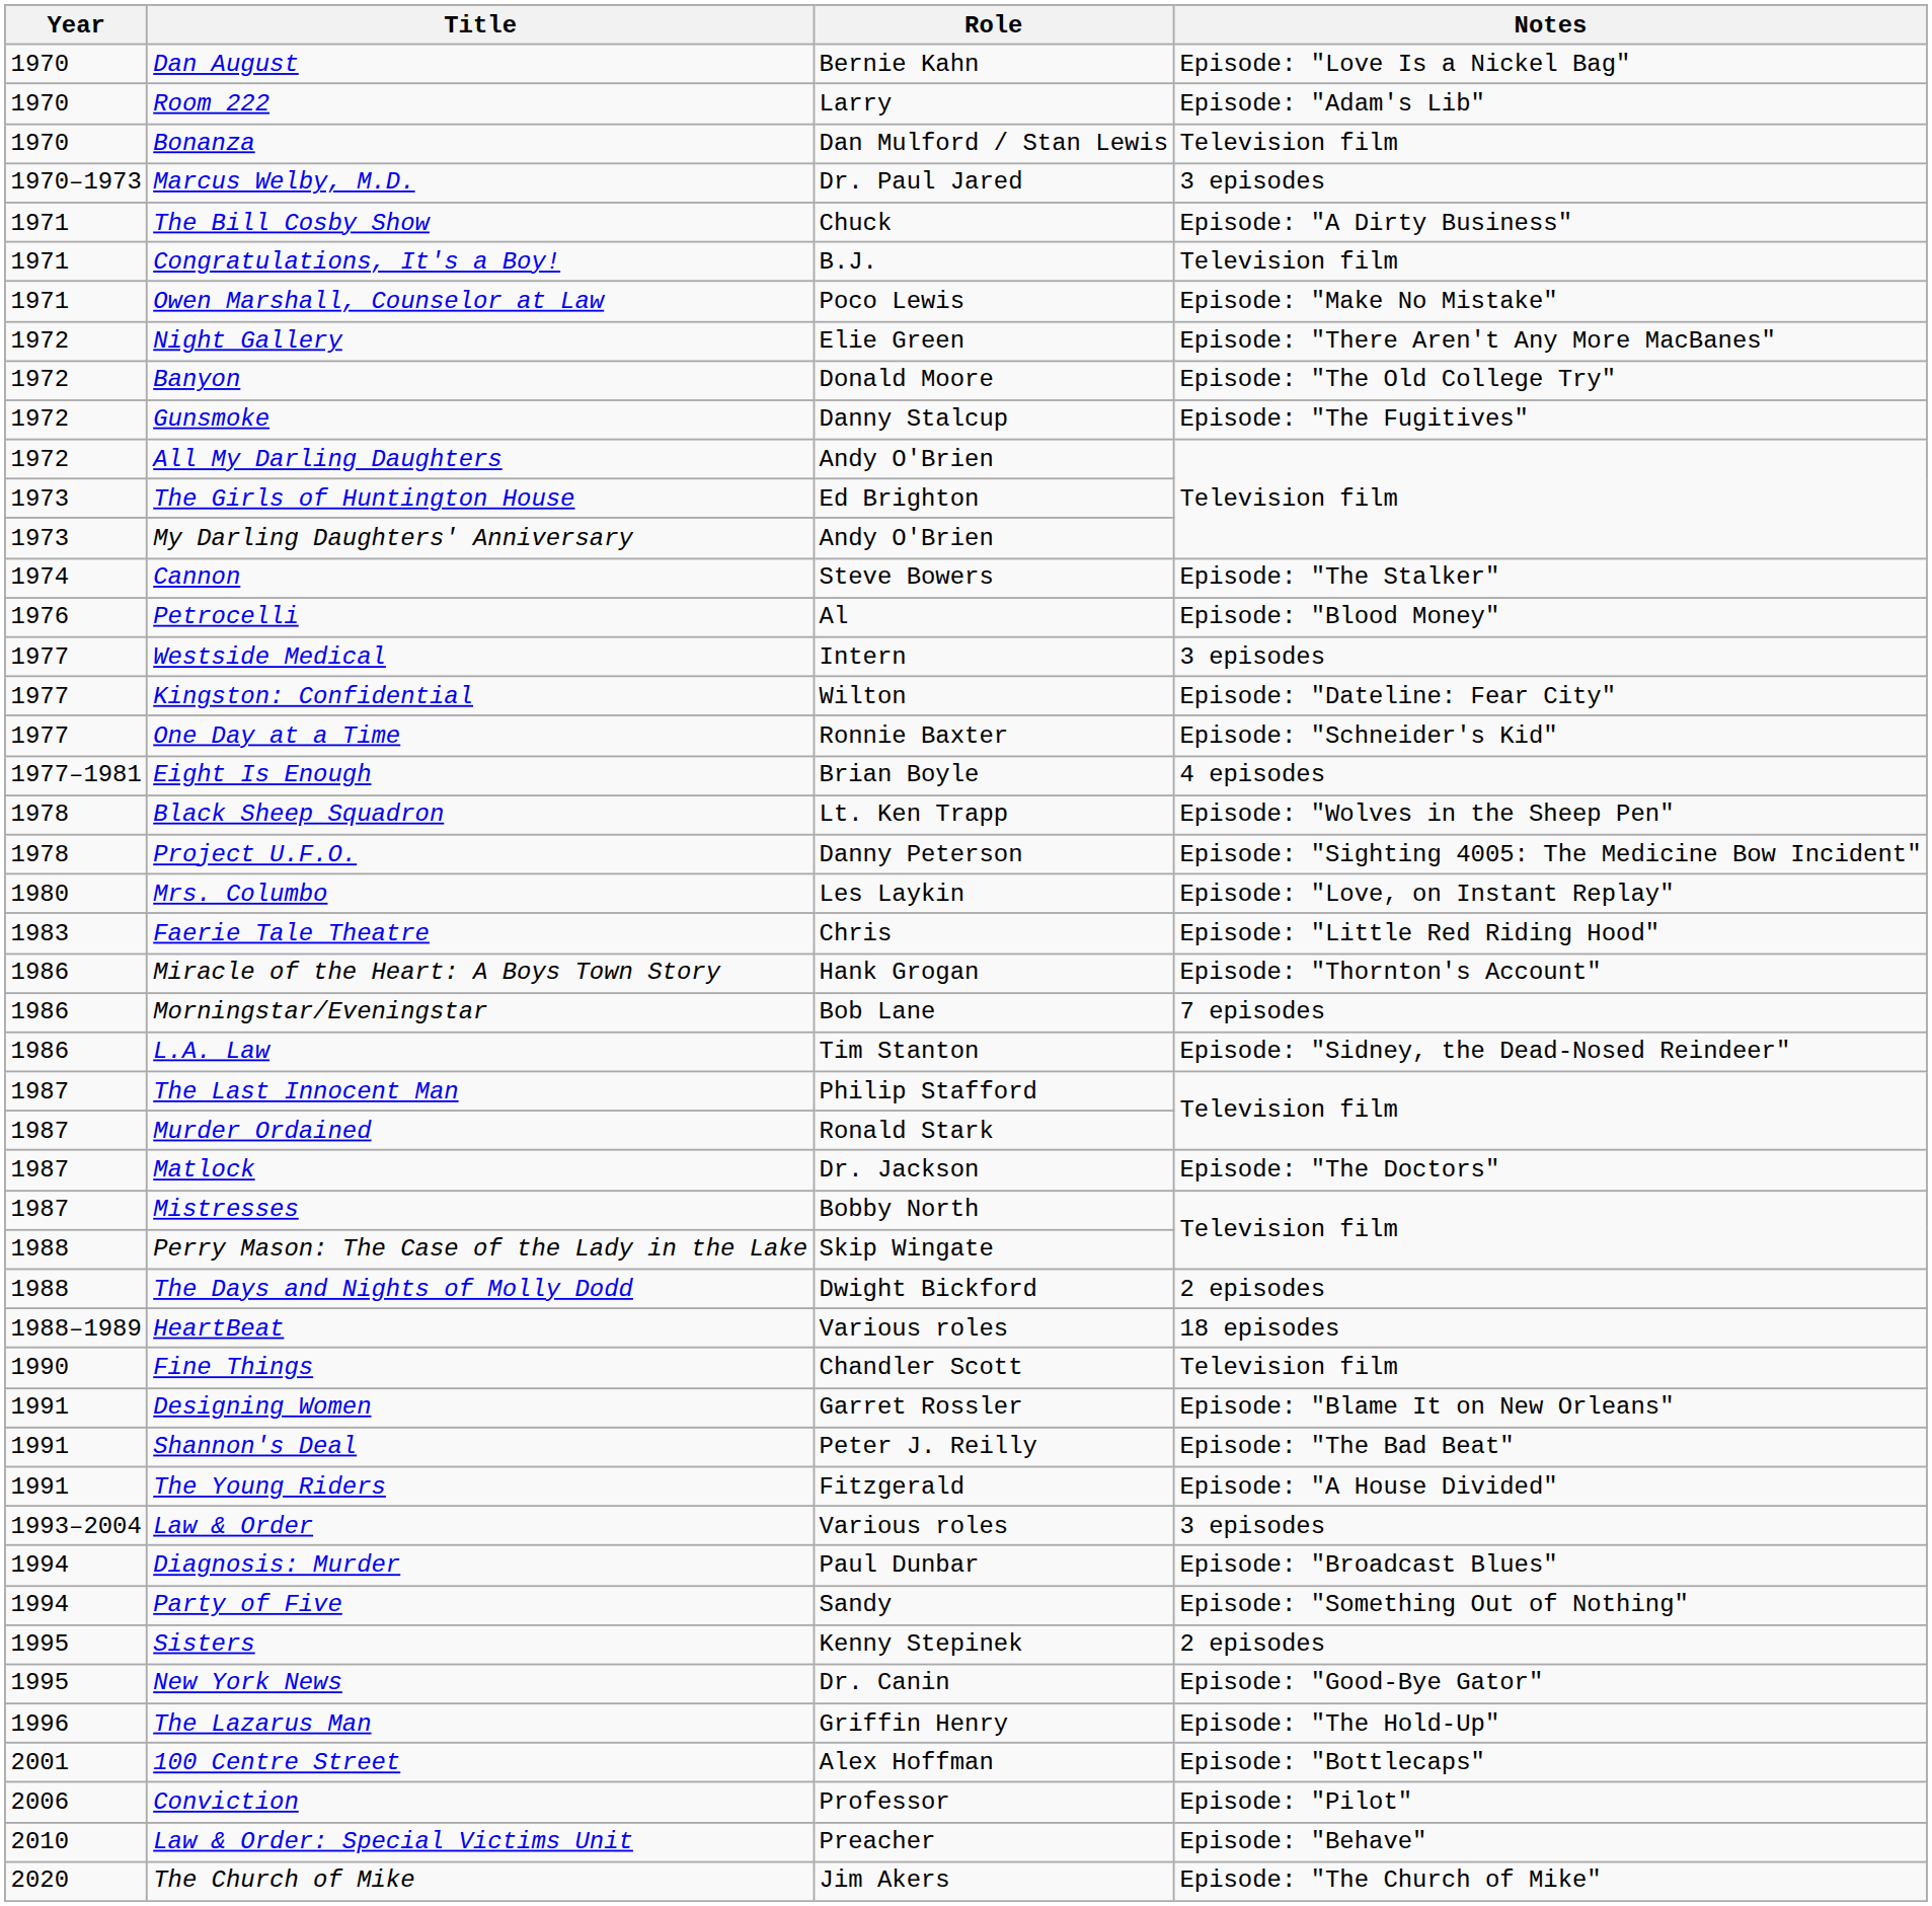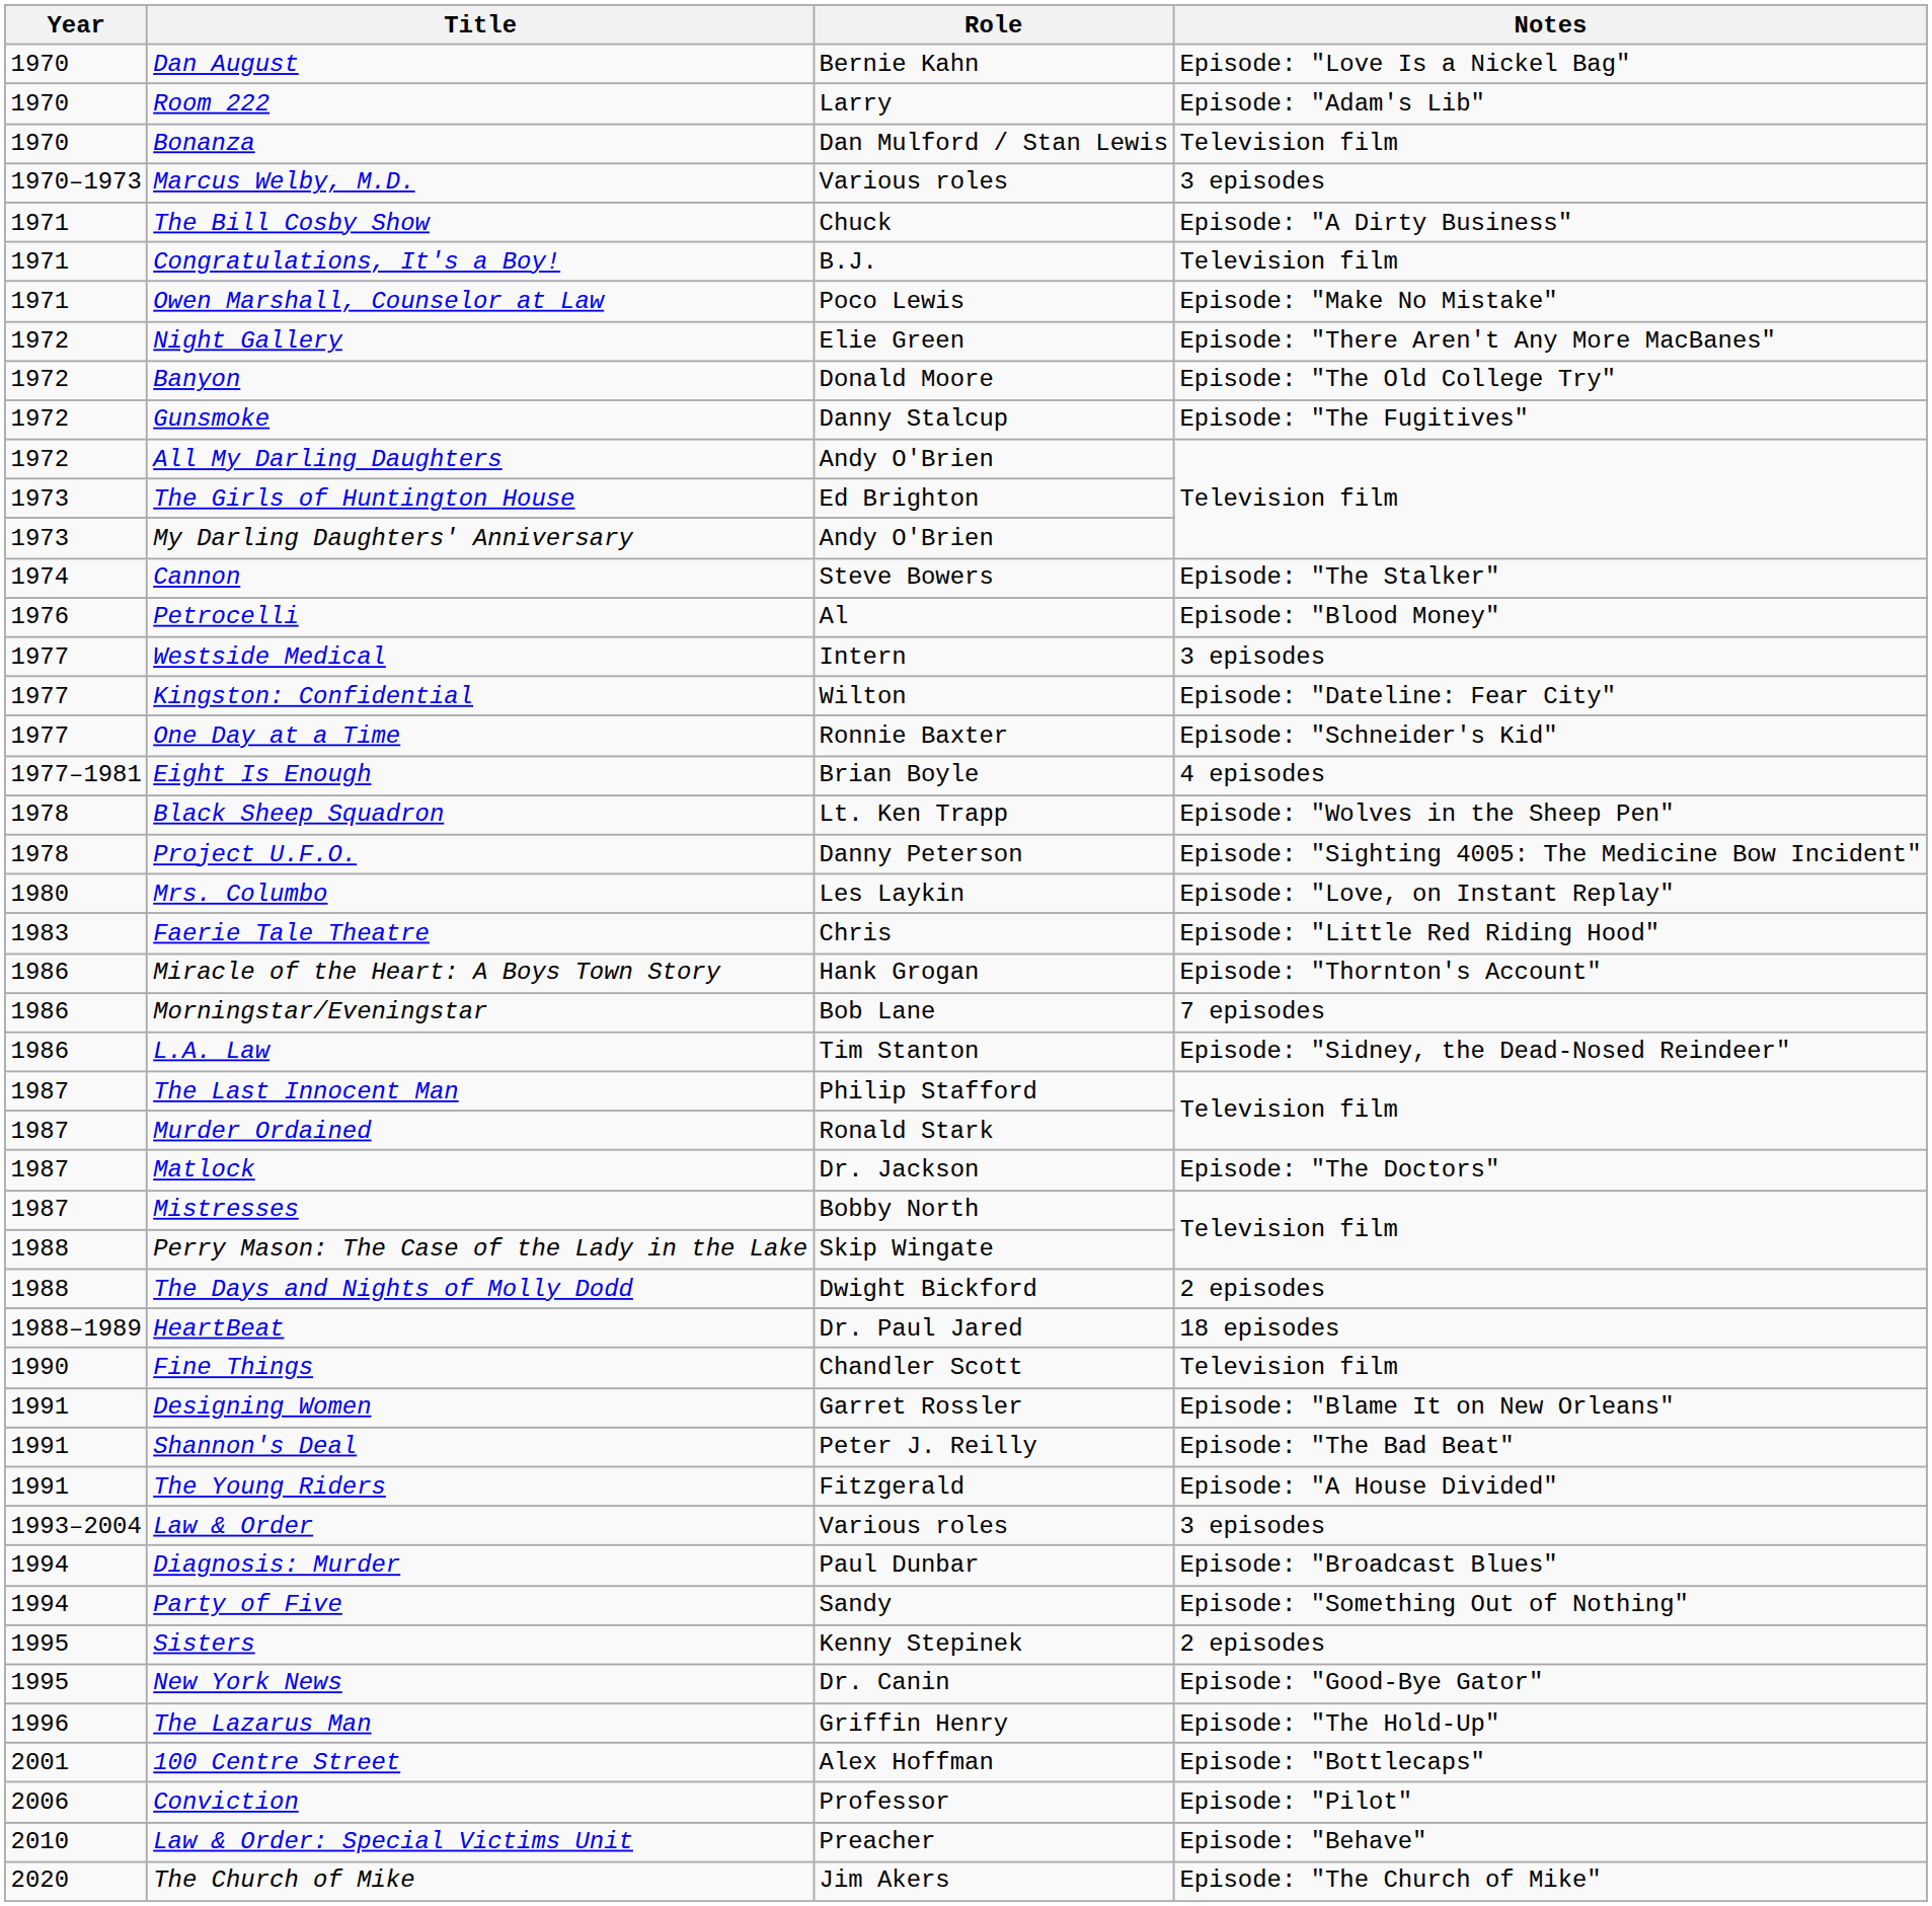 <table class="wikitable sortable">
 <tr>
 <th>Year</th>
 <th>Title</th>
 <th>Role</th>
 <th>Notes</th>
 </tr>
 <tr>
 <td>1970</td>
 <td><em><a href='#'>Dan August</a></em></td>
 <td>Bernie Kahn</td>
 <td>Episode: "Love Is a Nickel Bag"</td>
 </tr>
 <tr>
 <td>1970</td>
 <td><em><a href='#'>Room 222</a></em></td>
 <td>Larry</td>
 <td>Episode: "Adam's Lib"</td>
 </tr>
 <tr>
 <td>1970</td>
 <td><em><a href='#'>Bonanza</a></em></td>
 <td>Dan Mulford / Stan Lewis</td>
 <td>Television film</td>
 </tr>
 <tr>
 <td>1970–1973</td>
 <td><em><a href='#'>Marcus Welby, M.D.</a></em></td>
-<td>Dr. Paul Jared</td>
+<td>Various roles</td>
 <td>3 episodes</td>
 </tr>
 <tr>
 <td>1971</td>
 <td><em><a href='#'>The Bill Cosby Show</a></em></td>
 <td>Chuck</td>
 <td>Episode: "A Dirty Business"</td>
 </tr>
 <tr>
 <td>1971</td>
 <td><em><a href='#'>Congratulations, It's a Boy!</a></em></td>
 <td>B.J.</td>
 <td>Television film</td>
 </tr>
 <tr>
 <td>1971</td>
 <td><em><a href='#'>Owen Marshall, Counselor at Law</a></em></td>
 <td>Poco Lewis</td>
 <td>Episode: "Make No Mistake"</td>
 </tr>
 <tr>
 <td>1972</td>
 <td><em><a href='#'>Night Gallery</a></em></td>
 <td>Elie Green</td>
 <td>Episode: "There Aren't Any More MacBanes"</td>
 </tr>
 <tr>
 <td>1972</td>
 <td><em><a href='#'>Banyon</a></em></td>
 <td>Donald Moore</td>
 <td>Episode: "The Old College Try"</td>
 </tr>
 <tr>
 <td>1972</td>
 <td><em><a href='#'>Gunsmoke</a></em></td>
 <td>Danny Stalcup</td>
 <td>Episode: "The Fugitives"</td>
 </tr>
 <tr>
 <td>1972</td>
 <td><em><a href='#'>All My Darling Daughters</a></em></td>
 <td>Andy O'Brien</td>
 <td rowspan="3">Television film</td>
 </tr>
 <tr>
 <td>1973</td>
 <td><em><a href='#'>The Girls of Huntington House</a></em></td>
 <td>Ed Brighton</td>
 </tr>
 <tr>
 <td>1973</td>
 <td><em>My Darling Daughters' Anniversary</em></td>
 <td>Andy O'Brien</td>
 </tr>
 <tr>
 <td>1974</td>
 <td><a href='#'><em>Cannon</em></a></td>
 <td>Steve Bowers</td>
 <td>Episode: "The Stalker"</td>
 </tr>
 <tr>
 <td>1976</td>
 <td><em><a href='#'>Petrocelli</a></em></td>
 <td>Al</td>
 <td>Episode: "Blood Money"</td>
 </tr>
 <tr>
 <td>1977</td>
 <td><em><a href='#'>Westside Medical</a></em></td>
 <td>Intern</td>
 <td>3 episodes</td>
 </tr>
 <tr>
 <td>1977</td>
 <td><em><a href='#'>Kingston: Confidential</a></em></td>
 <td>Wilton</td>
 <td>Episode: "Dateline: Fear City"</td>
 </tr>
 <tr>
 <td>1977</td>
 <td><a href='#'><em>One Day at a Time</em></a></td>
 <td>Ronnie Baxter</td>
 <td>Episode: "Schneider's Kid"</td>
 </tr>
 <tr>
 <td>1977–1981</td>
 <td><em><a href='#'>Eight Is Enough</a></em></td>
 <td>Brian Boyle</td>
 <td>4 episodes</td>
 </tr>
 <tr>
 <td>1978</td>
 <td><em><a href='#'>Black Sheep Squadron</a></em></td>
 <td>Lt. Ken Trapp</td>
 <td>Episode: "Wolves in the Sheep Pen"</td>
 </tr>
 <tr>
 <td>1978</td>
 <td><em><a href='#'>Project U.F.O.</a></em></td>
 <td>Danny Peterson</td>
 <td>Episode: "Sighting 4005: The Medicine Bow Incident"</td>
 </tr>
 <tr>
 <td>1980</td>
 <td><em><a href='#'>Mrs. Columbo</a></em></td>
 <td>Les Laykin</td>
 <td>Episode: "Love, on Instant Replay"</td>
 </tr>
 <tr>
 <td>1983</td>
 <td><em><a href='#'>Faerie Tale Theatre</a></em></td>
 <td>Chris</td>
 <td>Episode: "Little Red Riding Hood"</td>
 </tr>
 <tr>
 <td>1986</td>
 <td><em>Miracle of the Heart: A Boys Town Story</em></td>
 <td>Hank Grogan</td>
 <td>Episode: "Thornton's Account"</td>
 </tr>
 <tr>
 <td>1986</td>
 <td><em>Morningstar/Eveningstar</em></td>
 <td>Bob Lane</td>
 <td>7 episodes</td>
 </tr>
 <tr>
 <td>1986</td>
 <td><em><a href='#'>L.A. Law</a></em></td>
 <td>Tim Stanton</td>
 <td>Episode: "Sidney, the Dead-Nosed Reindeer"</td>
 </tr>
 <tr>
 <td>1987</td>
 <td><em><a href='#'>The Last Innocent Man</a></em></td>
 <td>Philip Stafford</td>
 <td rowspan="2">Television film</td>
 </tr>
 <tr>
 <td>1987</td>
 <td><em><a href='#'>Murder Ordained</a></em></td>
 <td>Ronald Stark</td>
 </tr>
 <tr>
 <td>1987</td>
 <td><a href='#'><em>Matlock</em></a></td>
 <td>Dr. Jackson</td>
 <td>Episode: "The Doctors"</td>
 </tr>
 <tr>
 <td>1987</td>
 <td><a href='#'><em>Mistresses</em></a></td>
 <td>Bobby North</td>
 <td rowspan="2">Television film</td>
 </tr>
 <tr>
 <td>1988</td>
 <td><em>Perry Mason: The Case of the Lady in the Lake</em></td>
 <td>Skip Wingate</td>
 </tr>
 <tr>
 <td>1988</td>
 <td><em><a href='#'>The Days and Nights of Molly Dodd</a></em></td>
 <td>Dwight Bickford</td>
 <td>2 episodes</td>
 </tr>
 <tr>
 <td>1988–1989</td>
 <td><a href='#'><em>HeartBeat</em></a></td>
-<td>Various roles</td>
+<td>Dr. Paul Jared</td>
 <td>18 episodes</td>
 </tr>
 <tr>
 <td>1990</td>
 <td><a href='#'><em>Fine Things</em></a></td>
 <td>Chandler Scott</td>
 <td>Television film</td>
 </tr>
 <tr>
 <td>1991</td>
 <td><em><a href='#'>Designing Women</a></em></td>
 <td>Garret Rossler</td>
 <td>Episode: "Blame It on New Orleans"</td>
 </tr>
 <tr>
 <td>1991</td>
 <td><em><a href='#'>Shannon's Deal</a></em></td>
 <td>Peter J. Reilly</td>
 <td>Episode: "The Bad Beat"</td>
 </tr>
 <tr>
 <td>1991</td>
 <td><em><a href='#'>The Young Riders</a></em></td>
 <td>Fitzgerald</td>
 <td>Episode: "A House Divided"</td>
 </tr>
 <tr>
 <td>1993–2004</td>
 <td><em><a href='#'>Law & Order</a></em></td>
 <td>Various roles</td>
 <td>3 episodes</td>
 </tr>
 <tr>
 <td>1994</td>
 <td><em><a href='#'>Diagnosis: Murder</a></em></td>
 <td>Paul Dunbar</td>
 <td>Episode: "Broadcast Blues"</td>
 </tr>
 <tr>
 <td>1994</td>
 <td><em><a href='#'>Party of Five</a></em></td>
 <td>Sandy</td>
 <td>Episode: "Something Out of Nothing"</td>
 </tr>
 <tr>
 <td>1995</td>
 <td><a href='#'><em>Sisters</em></a></td>
 <td>Kenny Stepinek</td>
 <td>2 episodes</td>
 </tr>
 <tr>
 <td>1995</td>
 <td><em><a href='#'>New York News</a></em></td>
 <td>Dr. Canin</td>
 <td>Episode: "Good-Bye Gator"</td>
 </tr>
 <tr>
 <td>1996</td>
 <td><em><a href='#'>The Lazarus Man</a></em></td>
 <td>Griffin Henry</td>
 <td>Episode: "The Hold-Up"</td>
 </tr>
 <tr>
 <td>2001</td>
 <td><em><a href='#'>100 Centre Street</a></em></td>
 <td>Alex Hoffman</td>
 <td>Episode: "Bottlecaps"</td>
 </tr>
 <tr>
 <td>2006</td>
 <td><a href='#'><em>Conviction</em></a></td>
 <td>Professor</td>
 <td>Episode: "Pilot"</td>
 </tr>
 <tr>
 <td>2010</td>
 <td><em><a href='#'>Law & Order: Special Victims Unit</a></em></td>
 <td>Preacher</td>
 <td>Episode: "Behave"</td>
 </tr>
 <tr>
 <td>2020</td>
 <td><em>The Church of Mike</em></td>
 <td>Jim Akers</td>
 <td>Episode: "The Church of Mike"</td>
 </tr>
 </table>
